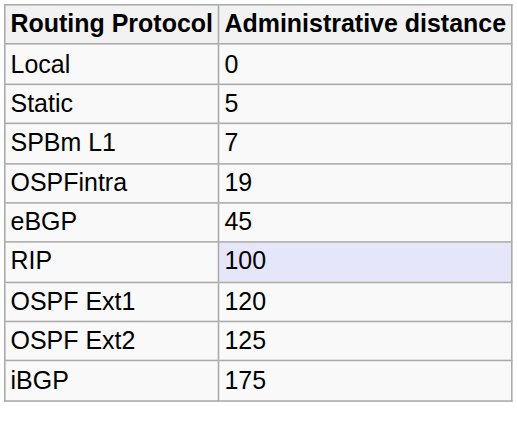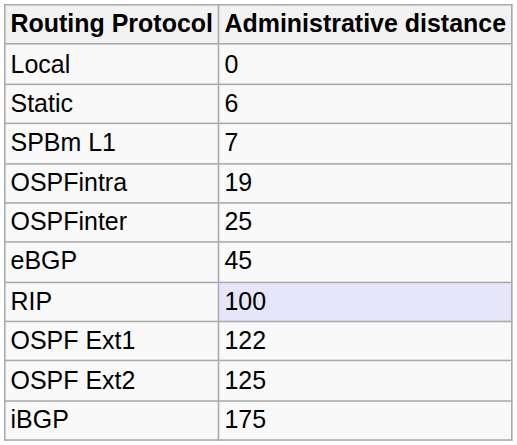 <table class="wikitable">
 <tr>
 <th>Routing Protocol</th>
 <th>Administrative distance</th>
 </tr>
 <tr>
 <td>Local</td>
 <td>0</td>
 </tr>
 <tr>
 <td>Static</td>
-<td>5</td>
+<td>6</td>
 </tr>
 <tr>
 <td>SPBm L1</td>
 <td>7</td>
 </tr>
 <tr>
 <td>OSPFintra</td>
 <td>19</td>
+</tr>
+<tr>
+<td>OSPFinter</td>
+<td>25</td>
 </tr>
 <tr>
 <td>eBGP</td>
 <td>45</td>
 </tr>
 <tr>
 <td>RIP</td>
 <td style="background: lavender;">100</td>
 </tr>
 <tr>
 <td>OSPF Ext1</td>
-<td>120</td>
+<td>122</td>
 </tr>
 <tr>
 <td>OSPF Ext2</td>
 <td>125</td>
 </tr>
 <tr>
 <td>iBGP</td>
 <td>175</td>
 </tr>
 </table>
